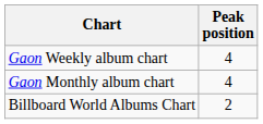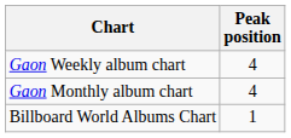 <table class="wikitable sortable">
 <tr>
 <th>Chart</th>
 <th>Peak<br>position</th>
 </tr>
 <tr>
 <td><em><a href='#'>Gaon</a></em> Weekly album chart</td>
 <td align=center>4</td>
 </tr>
 <tr>
 <td><em><a href='#'>Gaon</a></em> Monthly  album chart</td>
 <td align=center>4</td>
 </tr>
 <tr>
 <td>Billboard World Albums Chart</td>
-<td align=center>2</td>
+<td align=center>1</td>
 </tr>
 </table>
